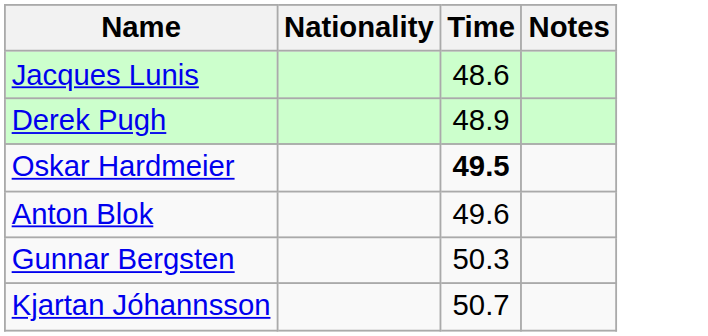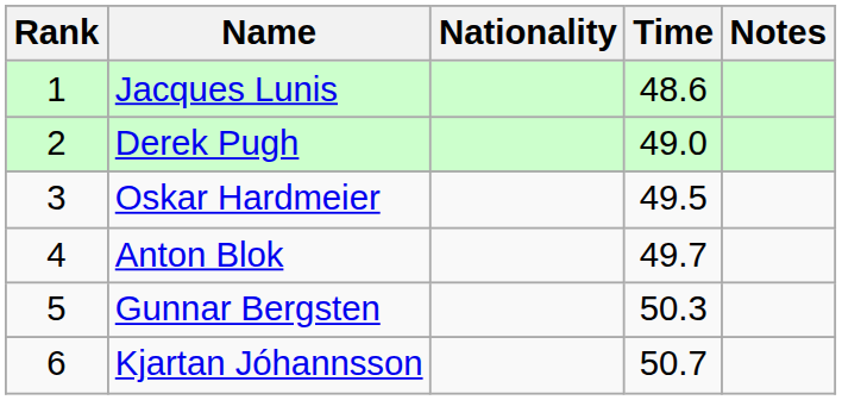 <table class="wikitable sortable" style="text-align:center">
 <tr>
+<th>Rank</th>
 <th>Name</th>
 <th>Nationality</th>
 <th>Time</th>
 <th>Notes</th>
 </tr>
 <tr bgcolor=ccffcc>
+<td>1</td>
 <td align=left><a href='#'>Jacques Lunis</a></td>
 <td align=left></td>
 <td>48.6</td>
 <td></td>
 </tr>
 <tr bgcolor=ccffcc>
+<td>2</td>
 <td align=left><a href='#'>Derek Pugh</a></td>
 <td align=left></td>
-<td>48.9</td>
+<td>49.0</td>
 <td></td>
 </tr>
 <tr>
+<td>3</td>
 <td align=left><a href='#'>Oskar Hardmeier</a></td>
 <td align=left></td>
-<td><strong>49.5</strong></td>
+<td>49.5</td>
 <td></td>
 </tr>
 <tr>
+<td>4</td>
 <td align=left><a href='#'>Anton Blok</a></td>
 <td align=left></td>
-<td>49.6</td>
+<td>49.7</td>
 <td></td>
 </tr>
 <tr>
+<td>5</td>
 <td align=left><a href='#'>Gunnar Bergsten</a></td>
 <td align=left></td>
 <td>50.3</td>
 <td></td>
 </tr>
 <tr>
+<td>6</td>
 <td align=left><a href='#'>Kjartan Jóhannsson</a></td>
 <td align=left></td>
 <td>50.7</td>
 <td></td>
 </tr>
 </table>
